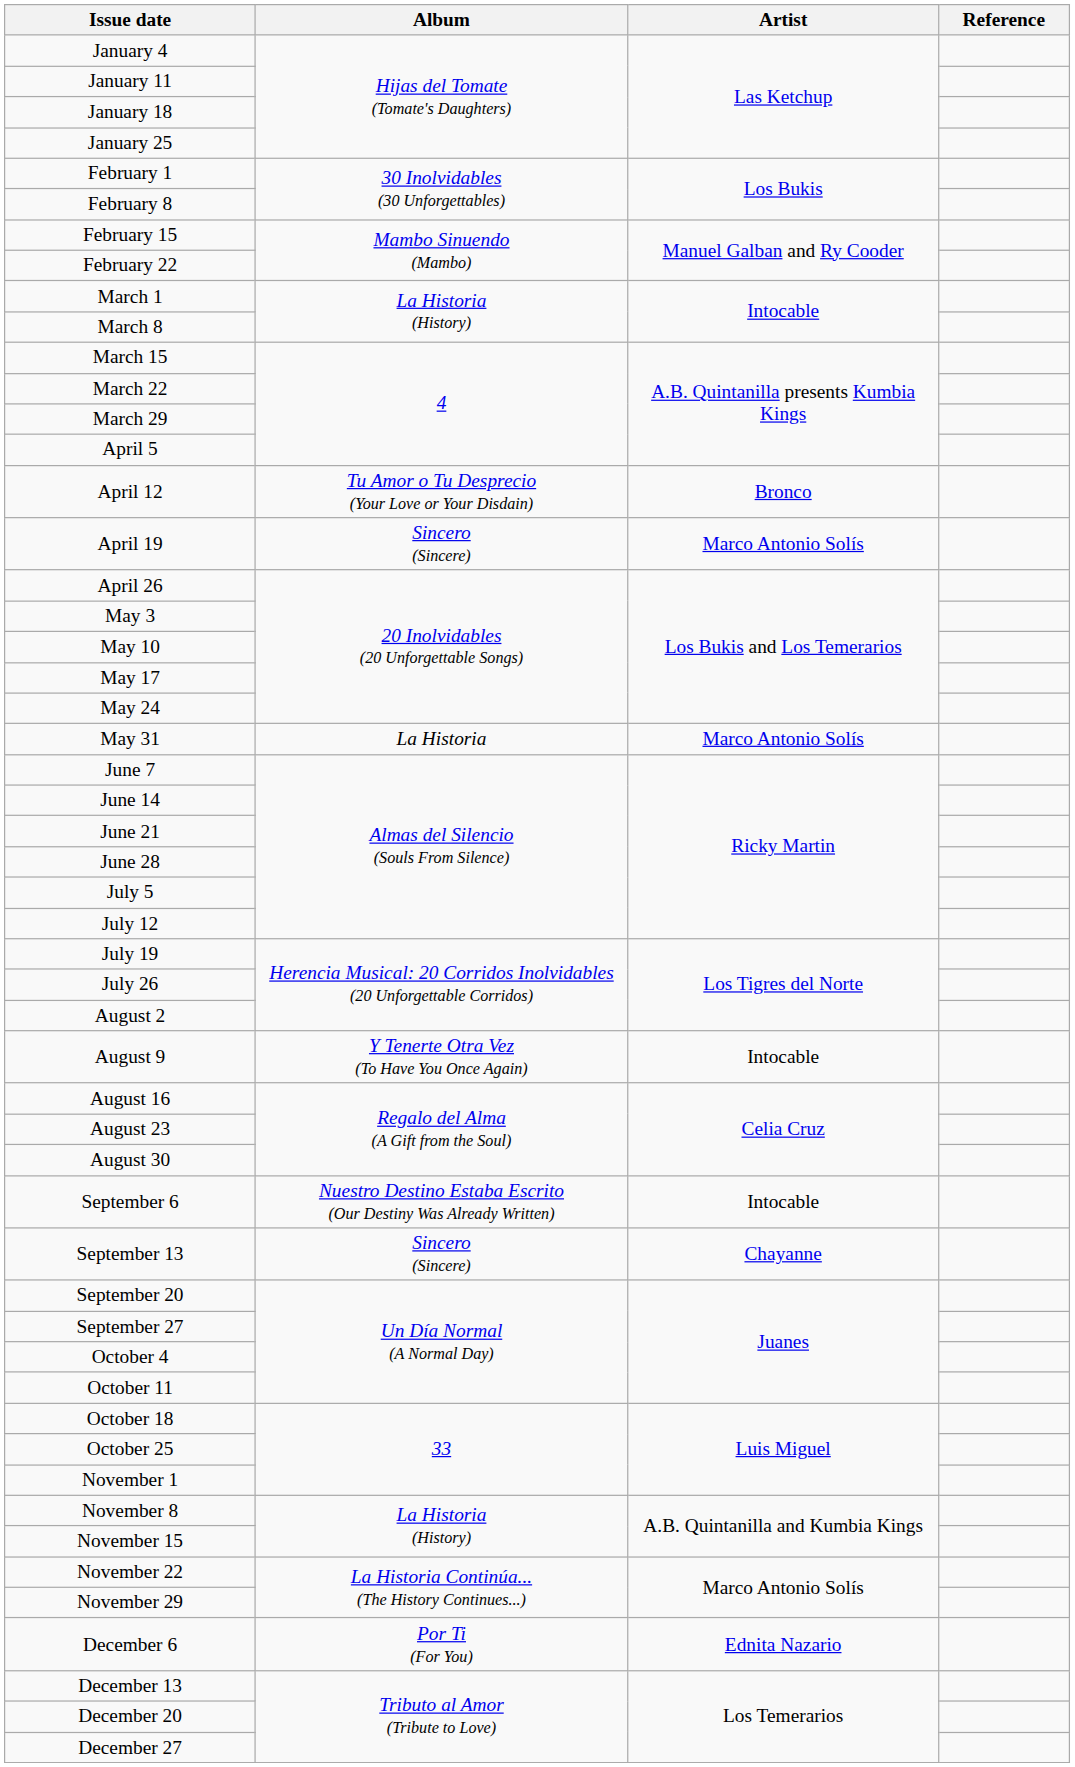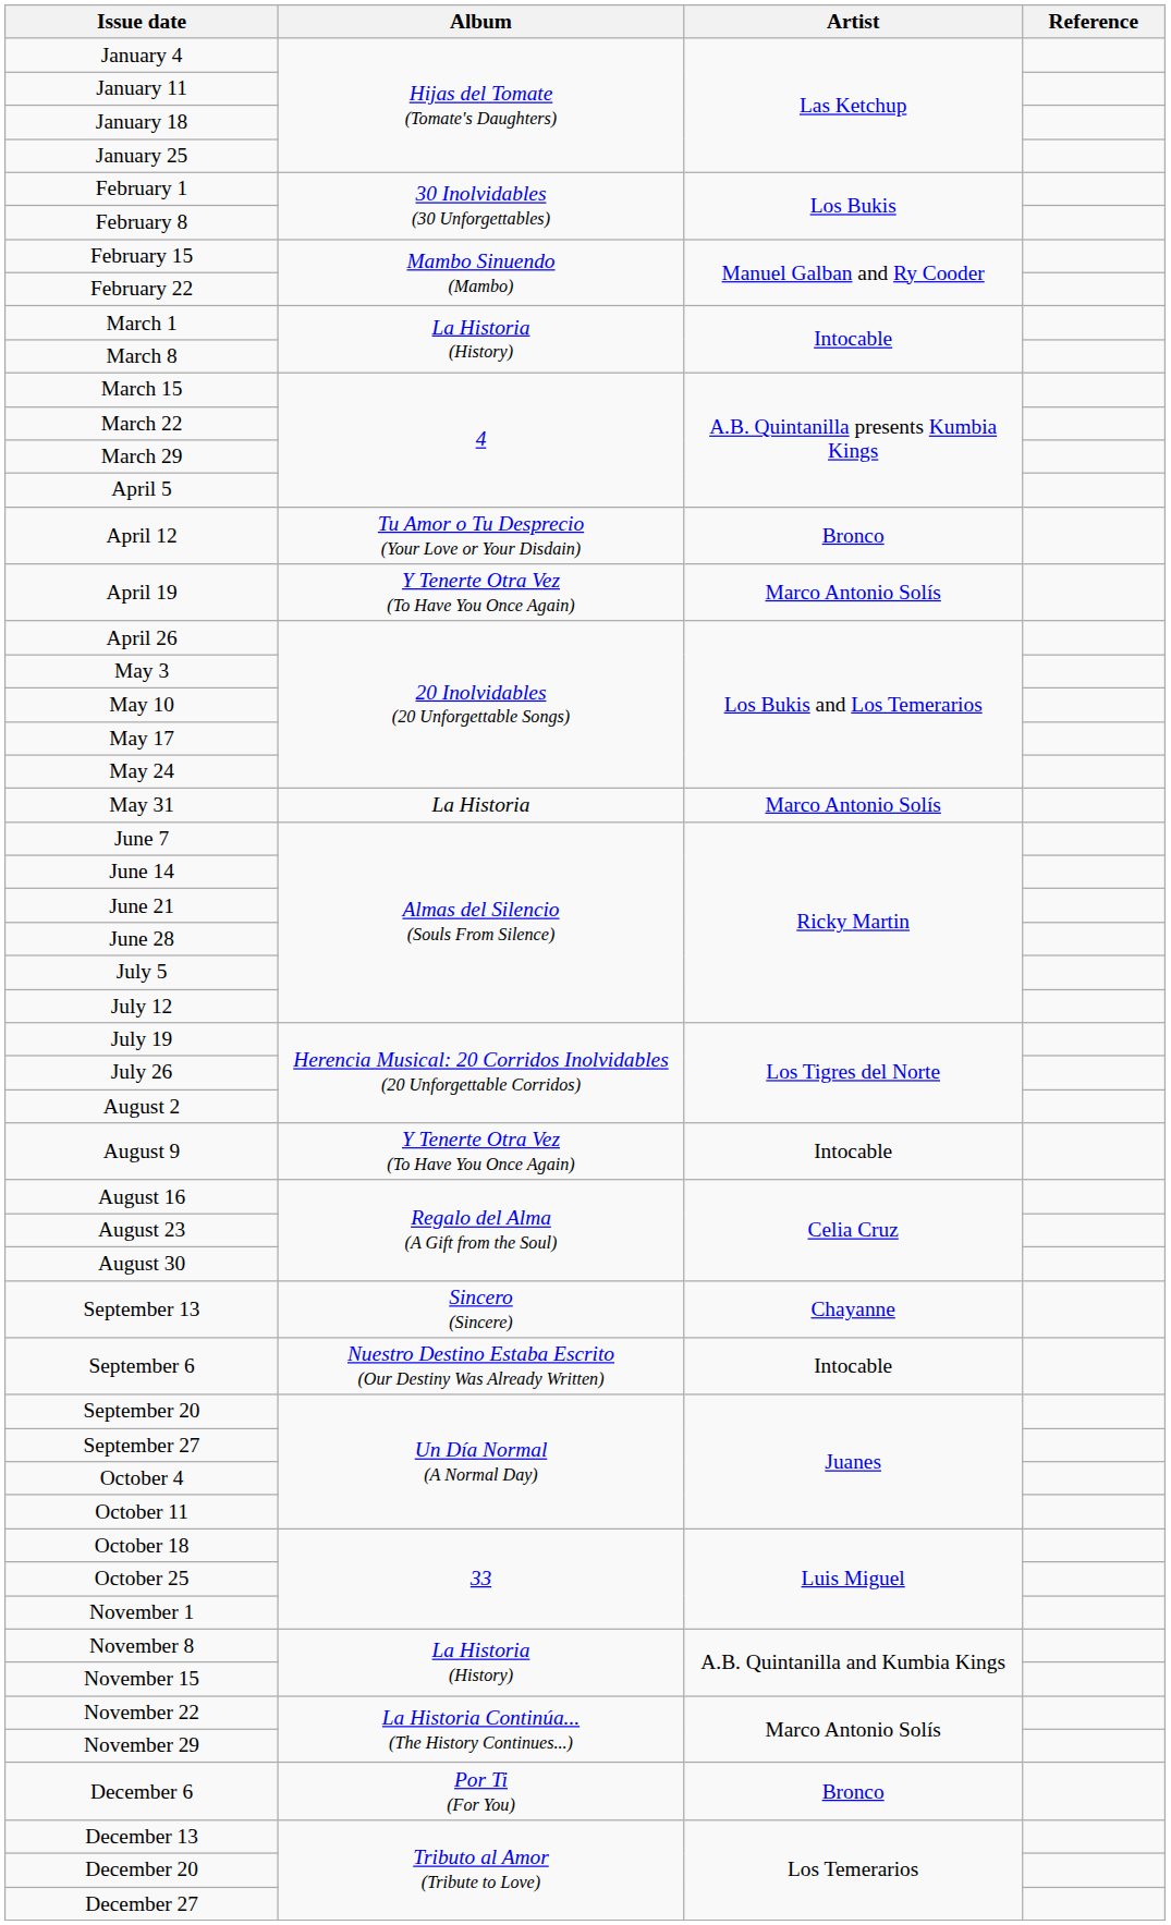 <table class="wikitable" style="text-align: center">
 <tr>
 <th width="200"><strong>Issue date</strong></th>
 <th width="300"><strong>Album</strong></th>
 <th width="250"><strong>Artist</strong></th>
 <th width="100" class="unsortable"><strong>Reference</strong></th>
 </tr>
 <tr>
 <td>January 4</td>
 <td rowspan="4"><em><a href='#'>Hijas del Tomate</a></em><br><small><em>(Tomate's Daughters)</em></small></td>
 <td rowspan="4"><a href='#'>Las Ketchup</a></td>
 <td></td>
 </tr>
 <tr>
 <td>January 11</td>
 <td></td>
 </tr>
 <tr>
 <td>January 18</td>
 <td></td>
 </tr>
 <tr>
 <td>January 25</td>
 <td></td>
 </tr>
 <tr>
 <td>February 1</td>
 <td rowspan="2"><em><a href='#'>30 Inolvidables</a></em> <br><small><em>(30 Unforgettables)</em></small></td>
 <td rowspan="2"><a href='#'>Los Bukis</a></td>
 <td></td>
 </tr>
 <tr>
 <td>February 8</td>
 <td></td>
 </tr>
 <tr>
 <td>February 15</td>
 <td rowspan="2"><em><a href='#'>Mambo Sinuendo</a></em> <br><small><em>(Mambo)</em></small></td>
 <td rowspan="2"><a href='#'>Manuel Galban</a> and <a href='#'>Ry Cooder</a></td>
 <td></td>
 </tr>
 <tr>
 <td>February 22</td>
 <td></td>
 </tr>
 <tr>
 <td>March 1</td>
 <td rowspan="2"><em><a href='#'>La Historia</a></em> <br><small><em>(History)</em></small></td>
 <td rowspan="2"><a href='#'>Intocable</a></td>
 <td></td>
 </tr>
 <tr>
 <td>March 8</td>
 <td></td>
 </tr>
 <tr>
 <td>March 15</td>
 <td rowspan="4"><em><a href='#'>4</a></em></td>
 <td rowspan="4"><a href='#'>A.B. Quintanilla</a> presents <a href='#'>Kumbia Kings</a></td>
 <td></td>
 </tr>
 <tr>
 <td>March 22</td>
 <td></td>
 </tr>
 <tr>
 <td>March 29</td>
 <td></td>
 </tr>
 <tr>
 <td>April 5</td>
 <td></td>
 </tr>
 <tr>
 <td>April 12</td>
 <td><em><a href='#'>Tu Amor o Tu Desprecio</a></em><br><small><em>(Your Love or Your Disdain)</em></small></td>
 <td><a href='#'>Bronco</a></td>
 <td></td>
 </tr>
 <tr>
 <td>April 19</td>
-<td><em><a href='#'>Sincero</a></em> <br><small><em>(Sincere)</em></small></td>
+<td><em><a href='#'>Y Tenerte Otra Vez</a></em><br><small><em>(To Have You Once Again)</em></small></td>
 <td><a href='#'>Marco Antonio Solís</a></td>
 <td></td>
 </tr>
 <tr>
 <td>April 26</td>
 <td rowspan="5"><em><a href='#'>20 Inolvidables</a></em><br><small><em>(20 Unforgettable Songs)</em></small></td>
 <td rowspan="5"><a href='#'>Los Bukis</a> and <a href='#'>Los Temerarios</a></td>
 <td></td>
 </tr>
 <tr>
 <td>May 3</td>
 <td></td>
 </tr>
 <tr>
 <td>May 10</td>
 <td></td>
 </tr>
 <tr>
 <td>May 17</td>
 <td></td>
 </tr>
 <tr>
 <td>May 24</td>
 <td></td>
 </tr>
 <tr>
 <td>May 31</td>
 <td><em>La Historia</em></td>
 <td><a href='#'>Marco Antonio Solís</a></td>
 <td></td>
 </tr>
 <tr>
 <td>June 7</td>
 <td rowspan="6"><em><a href='#'>Almas del Silencio</a></em><br><small><em>(Souls From Silence)</em></small></td>
 <td rowspan="6"><a href='#'>Ricky Martin</a></td>
 <td></td>
 </tr>
 <tr>
 <td>June 14</td>
 <td></td>
 </tr>
 <tr>
 <td>June 21</td>
 <td></td>
 </tr>
 <tr>
 <td>June 28</td>
 <td></td>
 </tr>
 <tr>
 <td>July 5</td>
 <td></td>
 </tr>
 <tr>
 <td>July 12</td>
 <td></td>
 </tr>
 <tr>
 <td>July 19</td>
 <td rowspan="3"><em><a href='#'>Herencia Musical: 20 Corridos Inolvidables</a></em><br><small><em>(20 Unforgettable Corridos)</em></small></td>
 <td rowspan="3"><a href='#'>Los Tigres del Norte</a></td>
 <td></td>
 </tr>
 <tr>
 <td>July 26</td>
 <td></td>
 </tr>
 <tr>
 <td>August 2</td>
 <td></td>
 </tr>
 <tr>
 <td>August 9</td>
 <td><em><a href='#'>Y Tenerte Otra Vez</a></em><br><small><em>(To Have You Once Again)</em></small></td>
 <td>Intocable</td>
 <td></td>
 </tr>
 <tr>
 <td>August 16</td>
 <td rowspan="3"><em><a href='#'>Regalo del Alma</a></em> <br><small><em>(A Gift from the Soul)</em></small></td>
 <td rowspan="3"><a href='#'>Celia Cruz</a></td>
 <td></td>
 </tr>
 <tr>
 <td>August 23</td>
 <td></td>
 </tr>
 <tr>
 <td>August 30</td>
 <td></td>
 </tr>
 <tr>
+<td>September 13</td>
+<td><em><a href='#'>Sincero</a></em> <br><small><em>(Sincere)</em></small></td>
+<td><a href='#'>Chayanne</a></td>
+<td></td>
+</tr>
+<tr>
 <td>September 6</td>
 <td><em><a href='#'>Nuestro Destino Estaba Escrito</a></em> <br><small><em>(Our Destiny Was Already Written)</em></small></td>
 <td>Intocable</td>
-<td></td>
-</tr>
-<tr>
-<td>September 13</td>
-<td><em><a href='#'>Sincero</a></em> <br><small><em>(Sincere)</em></small></td>
-<td><a href='#'>Chayanne</a></td>
 <td></td>
 </tr>
 <tr>
 <td>September 20</td>
 <td rowspan="4"><em><a href='#'>Un Día Normal</a></em><br><small><em>(A Normal Day)</em></small></td>
 <td rowspan="4"><a href='#'>Juanes</a></td>
 <td></td>
 </tr>
 <tr>
 <td>September 27</td>
 <td></td>
 </tr>
 <tr>
 <td>October 4</td>
 <td></td>
 </tr>
 <tr>
 <td>October 11</td>
 <td></td>
 </tr>
 <tr>
 <td>October 18</td>
 <td rowspan="3"><em><a href='#'>33</a></em></td>
 <td rowspan="3"><a href='#'>Luis Miguel</a></td>
 <td></td>
 </tr>
 <tr>
 <td>October 25</td>
 <td></td>
 </tr>
 <tr>
 <td>November 1</td>
 <td></td>
 </tr>
 <tr>
 <td>November 8</td>
 <td rowspan="2"><em><a href='#'>La Historia</a></em> <br><small><em>(History)</em></small></td>
 <td rowspan="2">A.B. Quintanilla and Kumbia Kings</td>
 <td></td>
 </tr>
 <tr>
 <td>November 15</td>
 <td></td>
 </tr>
 <tr>
 <td>November 22</td>
 <td rowspan="2"><em><a href='#'>La Historia Continúa...</a></em> <br><small><em>(The History Continues...)</em></small></td>
 <td rowspan="2">Marco Antonio Solís</td>
 <td></td>
 </tr>
 <tr>
 <td>November 29</td>
 <td></td>
 </tr>
 <tr>
 <td>December 6</td>
 <td><em><a href='#'>Por Ti</a></em> <br><small><em>(For You)</em></small></td>
-<td><a href='#'>Ednita Nazario</a></td>
+<td><a href='#'>Bronco</a></td>
 <td></td>
 </tr>
 <tr>
 <td>December 13</td>
 <td rowspan="3"><em><a href='#'>Tributo al Amor</a></em> <br><small><em>(Tribute to Love)</em></small></td>
 <td rowspan="3">Los Temerarios</td>
 <td></td>
 </tr>
 <tr>
 <td>December 20</td>
 <td></td>
 </tr>
 <tr>
 <td>December 27</td>
 <td></td>
 </tr>
 <tr>
 </tr>
 </table>
